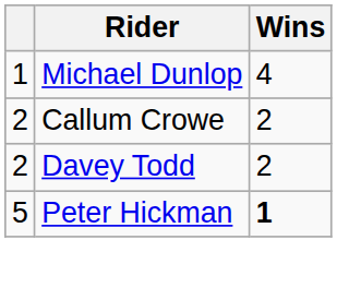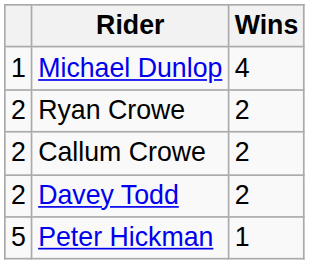 <table class="wikitable">
 <tr>
 <th></th>
 <th>Rider</th>
 <th>Wins</th>
 </tr>
 <tr>
 <td>1</td>
 <td> <a href='#'>Michael Dunlop</a></td>
 <td>4</td>
+</tr>
+<tr>
+<td>2</td>
+<td> Ryan Crowe</td>
+<td>2</td>
 </tr>
 <tr>
 <td>2</td>
 <td> Callum Crowe</td>
 <td>2</td>
 </tr>
 <tr>
 <td>2</td>
 <td> <a href='#'>Davey Todd</a></td>
 <td>2</td>
 </tr>
 <tr>
 <td>5</td>
 <td> <a href='#'>Peter Hickman</a></td>
-<td><strong>1</strong></td>
+<td>1</td>
 </tr>
 </table>
